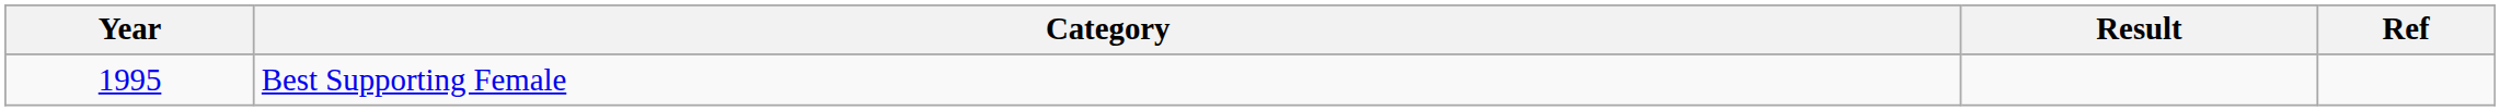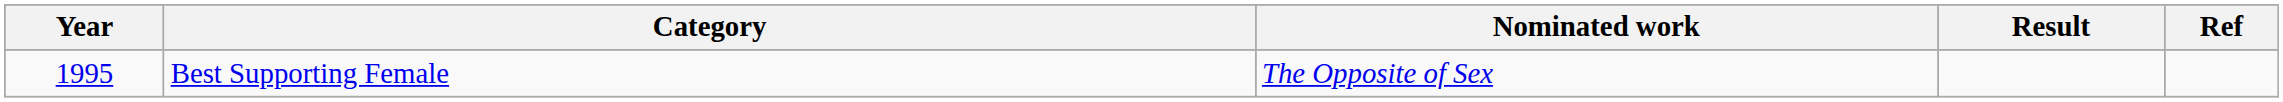 <table class="wikitable" width="100%">
 <tr>
 <th width="7%">Year</th>
 <th width="48%">Category</th>
+<th width="30%">Nominated work</th>
 <th width="10%">Result</th>
 <th width="5%">Ref</th>
 </tr>
 <tr>
 <td align="center"><a href='#'>1995</a></td>
 <td><a href='#'>Best Supporting Female</a></td>
+<td><em><a href='#'>The Opposite of Sex</a></em></td>
 <td></td>
 <td align="center"></td>
 </tr>
 </table>
